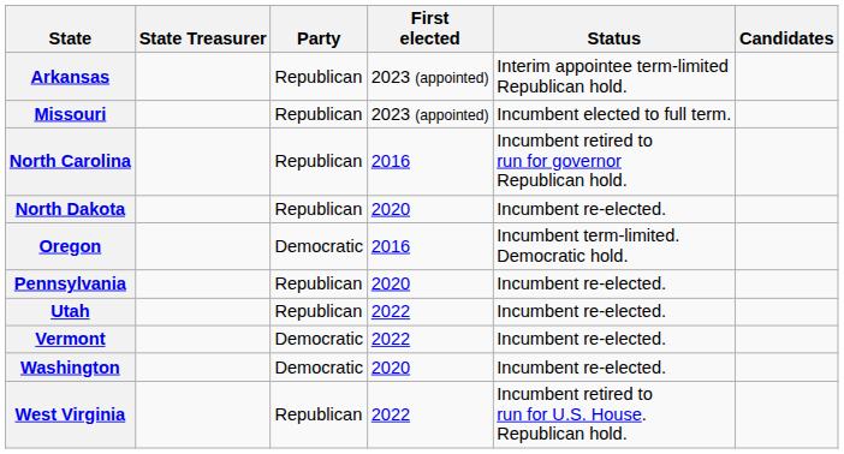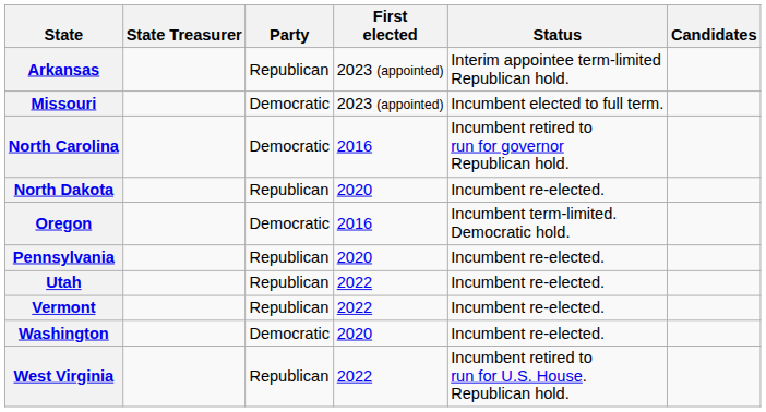 <table class="wikitable sortable">
 <tr valign=bottom>
 <th>State</th>
 <th>State Treasurer</th>
 <th>Party</th>
 <th>First<br>elected</th>
 <th>Status</th>
 <th>Candidates</th>
 </tr>
 <tr>
 <th><a href='#'>Arkansas</a></th>
 <td></td>
 <td>Republican</td>
 <td>2023 <small>(appointed)</small></td>
 <td>Interim appointee term-limited<br>Republican hold.</td>
 <td nowrap></td>
 </tr>
 <tr>
 <th><a href='#'>Missouri</a></th>
 <td></td>
-<td>Republican</td>
+<td>Democratic</td>
 <td>2023 <small>(appointed)</small></td>
 <td>Incumbent elected to full term.</td>
 <td nowrap></td>
 </tr>
 <tr>
 <th><a href='#'>North Carolina</a></th>
 <td></td>
-<td>Republican</td>
+<td>Democratic</td>
 <td><a href='#'>2016</a></td>
 <td>Incumbent retired to<br><a href='#'>run for governor</a><br>Republican hold.</td>
 <td nowrap></td>
 </tr>
 <tr>
 <th><a href='#'>North Dakota</a></th>
 <td></td>
 <td>Republican</td>
 <td><a href='#'>2020</a></td>
 <td>Incumbent re-elected.</td>
 <td nowrap></td>
 </tr>
 <tr>
 <th><a href='#'>Oregon</a></th>
 <td></td>
 <td>Democratic</td>
 <td><a href='#'>2016</a></td>
 <td>Incumbent term-limited.<br>Democratic hold.</td>
 <td nowrap></td>
 </tr>
 <tr>
 <th><a href='#'>Pennsylvania</a></th>
 <td></td>
 <td>Republican</td>
 <td><a href='#'>2020</a></td>
 <td>Incumbent re-elected.</td>
 <td nowrap></td>
 </tr>
 <tr>
 <th><a href='#'>Utah</a></th>
 <td></td>
 <td>Republican</td>
 <td><a href='#'>2022</a></td>
 <td>Incumbent re-elected.</td>
 <td nowrap></td>
 </tr>
 <tr>
 <th><a href='#'>Vermont</a></th>
 <td></td>
-<td>Democratic</td>
+<td>Republican</td>
 <td><a href='#'>2022</a></td>
 <td>Incumbent re-elected.</td>
 <td nowrap></td>
 </tr>
 <tr>
 <th><a href='#'>Washington</a></th>
 <td></td>
 <td>Democratic</td>
 <td><a href='#'>2020</a></td>
 <td>Incumbent re-elected.</td>
 <td nowrap></td>
 </tr>
 <tr>
 <th><a href='#'>West Virginia</a></th>
 <td></td>
 <td>Republican</td>
 <td><a href='#'>2022</a></td>
 <td>Incumbent retired to<br><a href='#'>run for U.S. House</a>.<br>Republican hold.</td>
 <td nowrap></td>
 </tr>
 </table>
